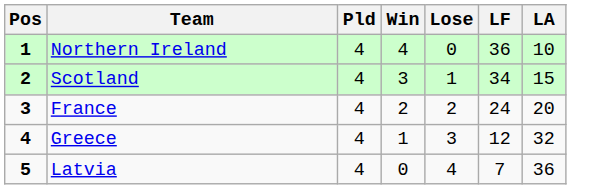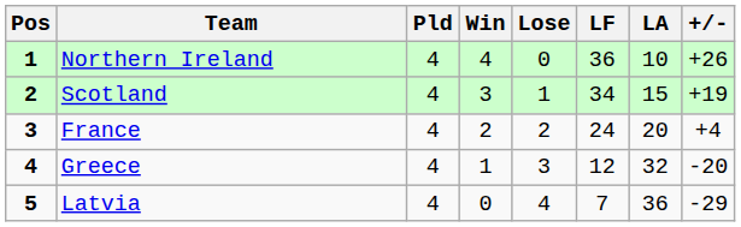 <table class="wikitable" style="font-size: 100%">
 <tr>
 <th width=20>Pos</th>
 <th width=200>Team</th>
 <th width=25>Pld</th>
 <th width=25>Win</th>
 <th width=25>Lose</th>
 <th width=25>LF</th>
 <th width=25>LA</th>
+<th width=25>+/-</th>
 </tr>
 <tr align=center style="background: #ccffcc;">
 <td><strong>1</strong></td>
 <td align="left"> <a href='#'>Northern Ireland</a></td>
 <td>4</td>
 <td>4</td>
 <td>0</td>
 <td>36</td>
 <td>10</td>
+<td>+26</td>
 </tr>
 <tr align=center style="background: #ccffcc;">
 <td><strong>2</strong></td>
 <td align="left"> <a href='#'>Scotland</a></td>
 <td>4</td>
 <td>3</td>
 <td>1</td>
 <td>34</td>
 <td>15</td>
+<td>+19</td>
 </tr>
 <tr align=center>
 <td><strong>3</strong></td>
 <td align="left"> <a href='#'>France</a></td>
 <td>4</td>
 <td>2</td>
 <td>2</td>
 <td>24</td>
 <td>20</td>
+<td>+4</td>
 </tr>
 <tr align=center>
 <td><strong>4</strong></td>
 <td align="left"> <a href='#'>Greece</a></td>
 <td>4</td>
 <td>1</td>
 <td>3</td>
 <td>12</td>
 <td>32</td>
+<td>-20</td>
 </tr>
 <tr align=center>
 <td><strong>5</strong></td>
 <td align="left"> <a href='#'>Latvia</a></td>
 <td>4</td>
 <td>0</td>
 <td>4</td>
 <td>7</td>
 <td>36</td>
+<td>-29</td>
 </tr>
 </table>
